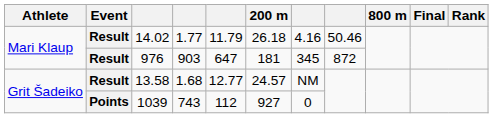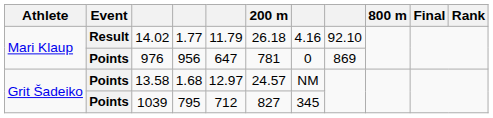 <table class="wikitable" style="font-size:90%;">
 <tr>
 <th>Athlete</th>
 <th>Event</th>
 <th></th>
 <th></th>
 <th></th>
 <th>200 m</th>
 <th></th>
 <th></th>
 <th>800 m</th>
 <th>Final</th>
 <th>Rank</th>
 </tr>
 <tr align="center">
 <td style="text-align:left;" rowspan="2"><a href='#'>Mari Klaup</a></td>
 <th style="font-size:95%">Result</th>
 <td>14.02</td>
 <td>1.77</td>
 <td>11.79</td>
 <td>26.18</td>
 <td>4.16</td>
-<td>50.46</td>
+<td>92.10</td>
 <td rowspan="2"></td>
 <td colspan="2" rowspan="2"></td>
 </tr>
 <tr align="center">
-<th style="font-size:95%">Result</th>
+<th style="font-size:95%">Points</th>
 <td>976</td>
-<td>903</td>
+<td>956</td>
 <td>647</td>
-<td>181</td>
-<td>345</td>
-<td>872</td>
+<td>781</td>
+<td>0</td>
+<td>869</td>
 </tr>
 <tr align="center">
 <td style="text-align:left;" rowspan="2"><a href='#'>Grit Šadeiko</a></td>
-<th style="font-size:95%">Result</th>
+<th style="font-size:95%">Points</th>
 <td>13.58 <strong></strong></td>
 <td>1.68</td>
-<td>12.77 <strong></strong></td>
+<td>12.97 <strong></strong></td>
 <td>24.57</td>
 <td>NM</td>
 <td rowspan="2"></td>
 <td rowspan="2"></td>
 <td colspan="2" rowspan="2"></td>
 </tr>
 <tr align="center">
 <th style="font-size:95%">Points</th>
 <td>1039</td>
-<td>743</td>
-<td>112</td>
-<td>927</td>
-<td>0</td>
+<td>795</td>
+<td>712</td>
+<td>827</td>
+<td>345</td>
 </tr>
 </table>
